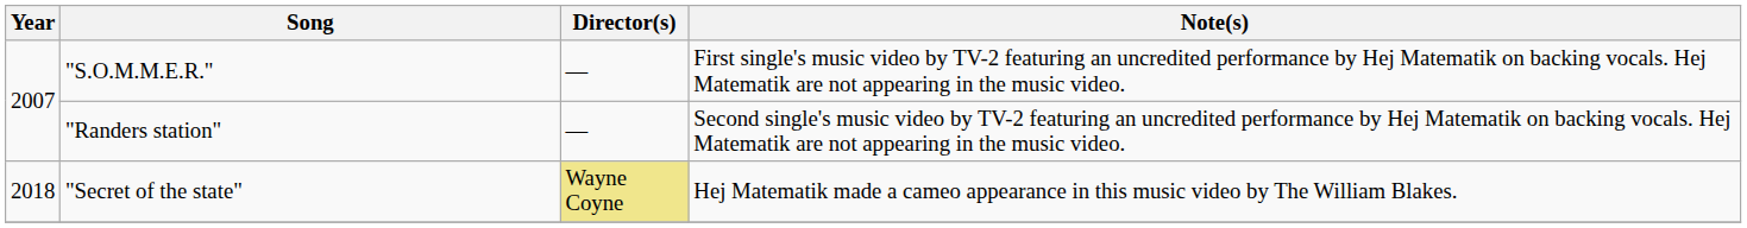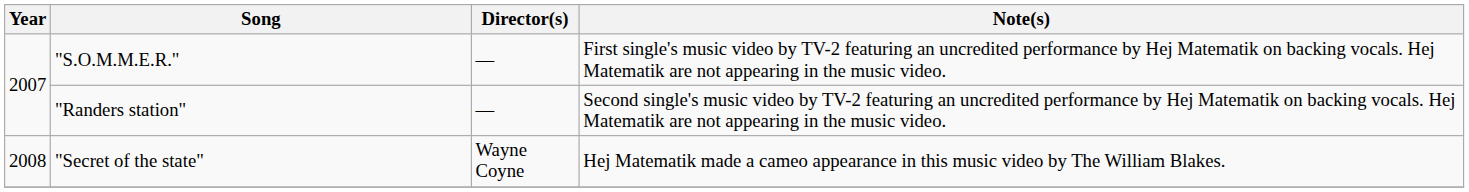 <table class="wikitable">
 <tr>
 <th>Year</th>
 <th style="width:22em">Song</th>
 <th>Director(s)</th>
 <th>Note(s)</th>
 </tr>
 <tr>
 <td align="center" rowspan="2">2007</td>
 <td>"S.O.M.M.E.R."</td>
 <td>—</td>
 <td>First single's music video by TV-2 featuring an uncredited performance by Hej Matematik on backing vocals. Hej Matematik are not appearing in the music video.</td>
 </tr>
 <tr>
 <td>"Randers station"</td>
 <td>—</td>
 <td>Second single's music video by TV-2 featuring an uncredited performance by Hej Matematik on backing vocals. Hej Matematik are not appearing in the music video.</td>
 </tr>
 <tr>
-<td>2018</td>
+<td>2008</td>
 <td>"Secret of the state"</td>
-<td style="background: khaki;">Wayne Coyne</td>
+<td>Wayne Coyne</td>
 <td>Hej Matematik made a cameo appearance in this music video by The William Blakes.</td>
 </tr>
 <tr>
 </tr>
 </table>
